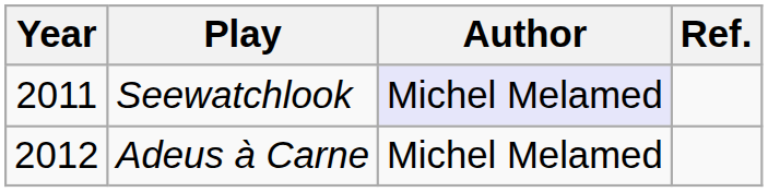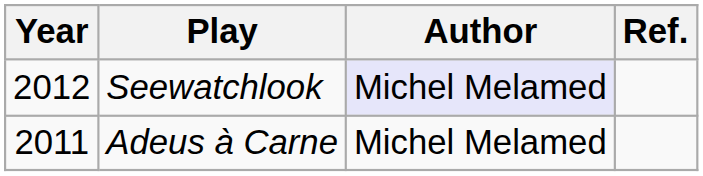 <table class="wikitable">
 <tr>
 <th>Year</th>
 <th>Play</th>
 <th>Author</th>
 <th>Ref.</th>
 </tr>
 <tr>
-<td style="text-align:center;">2011</td>
+<td style="text-align:center;">2012</td>
 <td><em>Seewatchlook</em></td>
 <td style="background: lavender;">Michel Melamed</td>
 <td></td>
 </tr>
 <tr>
-<td style="text-align:center;">2012</td>
+<td style="text-align:center;">2011</td>
 <td><em>Adeus à Carne</em></td>
 <td>Michel Melamed</td>
 <td></td>
 </tr>
 </table>
